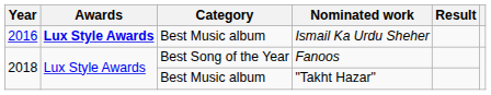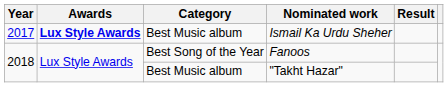 <table class="wikitable sortable">
 <tr>
 <th>Year</th>
 <th>Awards</th>
 <th>Category</th>
 <th>Nominated work</th>
 <th>Result</th>
 <th scope="col" class="unsortable"></th>
 </tr>
 <tr>
-<td><a href='#'>2016</a></td>
+<td><a href='#'>2017</a></td>
 <td><strong><a href='#'>Lux Style Awards</a></strong></td>
 <td>Best Music album</td>
 <td><em>Ismail Ka Urdu Sheher</em></td>
 <td></td>
 <td></td>
 </tr>
 <tr>
 <td rowspan="2">2018</td>
 <td rowspan="2"><a href='#'>Lux Style Awards</a></td>
 <td>Best Song of the Year</td>
 <td><em>Fanoos</em></td>
 <td></td>
 <td rowspan="2"></td>
 </tr>
 <tr>
 <td>Best Music album</td>
 <td>"Takht Hazar"</td>
 <td></td>
 </tr>
 </table>
